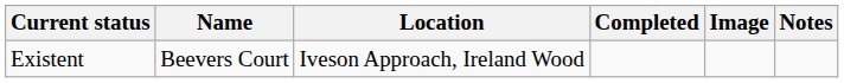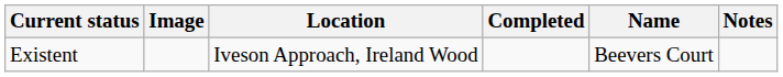 <table class="wikitable sortable">
 <tr>
 <th>Current status</th>
-<th>Name</th>
+<th class="unsortable">Image</th>
 <th>Location</th>
 <th>Completed</th>
-<th class="unsortable">Image</th>
+<th>Name</th>
 <th class="unsortable">Notes</th>
 </tr>
 <tr>
 <td>Existent</td>
-<td>Beevers Court</td>
+<td></td>
 <td>Iveson Approach, Ireland Wood</td>
 <td></td>
-<td></td>
+<td>Beevers Court</td>
 <td></td>
 </tr>
 </table>
